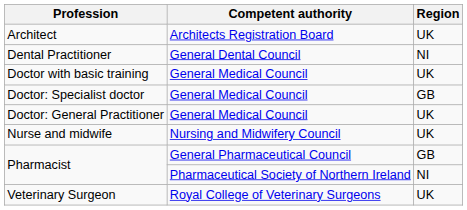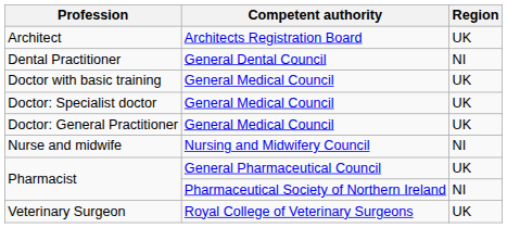 <table class=wikitable>
 <tr>
 <th>Profession</th>
 <th>Competent authority</th>
 <th>Region</th>
 </tr>
 <tr>
 <td>Architect</td>
 <td><a href='#'>Architects Registration Board</a></td>
 <td>UK</td>
 </tr>
 <tr>
 <td>Dental Practitioner</td>
 <td><a href='#'>General Dental Council</a></td>
 <td>NI</td>
 </tr>
 <tr>
 <td>Doctor with basic training</td>
 <td><a href='#'>General Medical Council</a></td>
 <td>UK</td>
 </tr>
 <tr>
 <td>Doctor: Specialist doctor</td>
 <td><a href='#'>General Medical Council</a></td>
-<td>GB</td>
+<td>UK</td>
 </tr>
 <tr>
 <td>Doctor: General Practitioner</td>
 <td><a href='#'>General Medical Council</a></td>
 <td>UK</td>
 </tr>
 <tr>
 <td>Nurse and midwife</td>
 <td><a href='#'>Nursing and Midwifery Council</a></td>
-<td>UK</td>
+<td>NI</td>
 </tr>
 <tr>
 <td rowspan=2>Pharmacist</td>
 <td><a href='#'>General Pharmaceutical Council</a></td>
-<td>GB</td>
+<td>UK</td>
 </tr>
 <tr>
 <td><a href='#'>Pharmaceutical Society of Northern Ireland</a></td>
 <td>NI</td>
 </tr>
 <tr>
 <td>Veterinary Surgeon</td>
 <td><a href='#'>Royal College of Veterinary Surgeons</a></td>
 <td>UK</td>
 </tr>
 </table>
